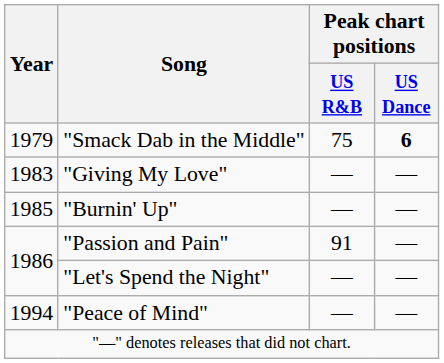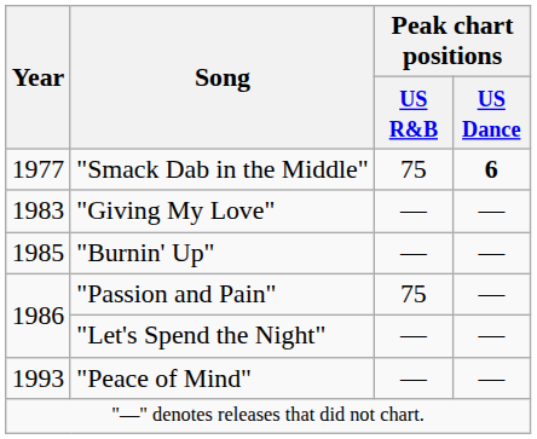 <table class="wikitable">
 <tr>
 <th scope="col" rowspan="2">Year</th>
 <th scope="col" rowspan="2">Song</th>
 <th scope="col" colspan="2">Peak chart positions</th>
 </tr>
 <tr>
 <th width="40"><small><a href='#'>US R&B</a></small><br></th>
 <th width="40"><small><a href='#'>US Dance</a></small><br></th>
 </tr>
 <tr>
-<td rowspan="1">1979</td>
+<td rowspan="1">1977</td>
 <td>"Smack Dab in the Middle"</td>
 <td align=center>75</td>
 <td align=center><strong>6</strong></td>
 </tr>
 <tr>
 <td rowspan="1">1983</td>
 <td>"Giving My Love"</td>
 <td align=center>—</td>
 <td align=center>—</td>
 </tr>
 <tr>
 <td rowspan="1">1985</td>
 <td>"Burnin' Up"</td>
 <td align=center>—</td>
 <td align=center>—</td>
 </tr>
 <tr>
 <td rowspan="2">1986</td>
 <td>"Passion and Pain"</td>
-<td align=center>91</td>
+<td align=center>75</td>
 <td align=center>—</td>
 </tr>
 <tr>
 <td>"Let's Spend the Night"</td>
 <td align=center>—</td>
 <td align=center>—</td>
 </tr>
 <tr>
-<td rowspan="1">1994</td>
+<td rowspan="1">1993</td>
 <td>"Peace of Mind"</td>
 <td align=center>—</td>
 <td align=center>—</td>
 </tr>
 <tr>
 <td colspan="7" style="text-align:center; font-size:9pt;">"—" denotes releases that did not chart.</td>
 </tr>
 </table>
